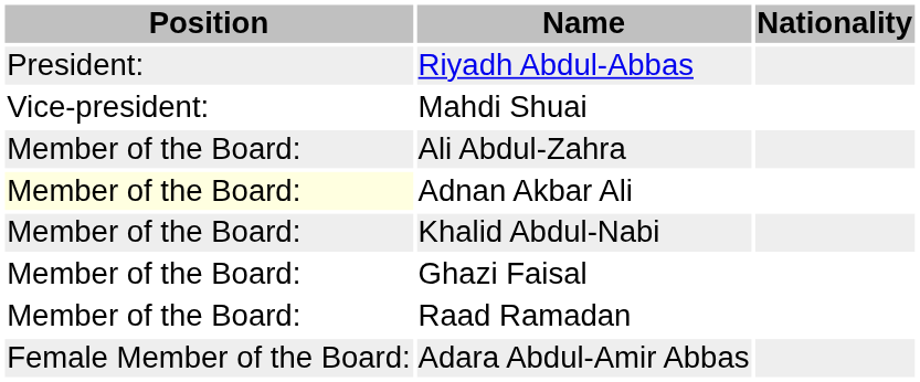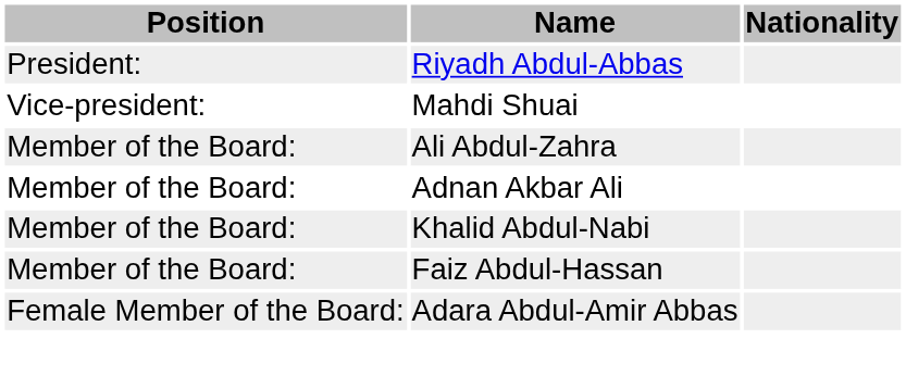 <table class="toccolours">
 <tr>
 <th bgcolor=silver>Position</th>
 <th bgcolor=silver>Name</th>
 <th bgcolor=silver>Nationality</th>
 </tr>
 <tr bgcolor=#eeeeee>
 <td>President:</td>
 <td><a href='#'>Riyadh Abdul-Abbas</a></td>
 <td></td>
 </tr>
 <tr>
 <td>Vice-president:</td>
 <td>Mahdi Shuai</td>
 <td></td>
 </tr>
 <tr bgcolor=#eeeeee>
 <td>Member of the Board:</td>
 <td>Ali Abdul-Zahra</td>
 <td></td>
 </tr>
 <tr>
-<td style="background: lightyellow;">Member of the Board:</td>
+<td>Member of the Board:</td>
 <td>Adnan Akbar Ali</td>
 <td></td>
 </tr>
 <tr bgcolor=#eeeeee>
 <td>Member of the Board:</td>
 <td>Khalid Abdul-Nabi</td>
 <td></td>
 </tr>
-<tr>
+<tr bgcolor=#eeeeee>
 <td>Member of the Board:</td>
-<td>Ghazi Faisal</td>
-<td></td>
-</tr>
-<tr>
-<td>Member of the Board:</td>
-<td>Raad Ramadan</td>
+<td>Faiz Abdul-Hassan</td>
 <td></td>
 </tr>
 <tr bgcolor=#eeeeee>
 <td>Female Member of the Board:</td>
 <td>Adara Abdul-Amir Abbas</td>
 <td></td>
 </tr>
 <tr>
 </tr>
 </table>
